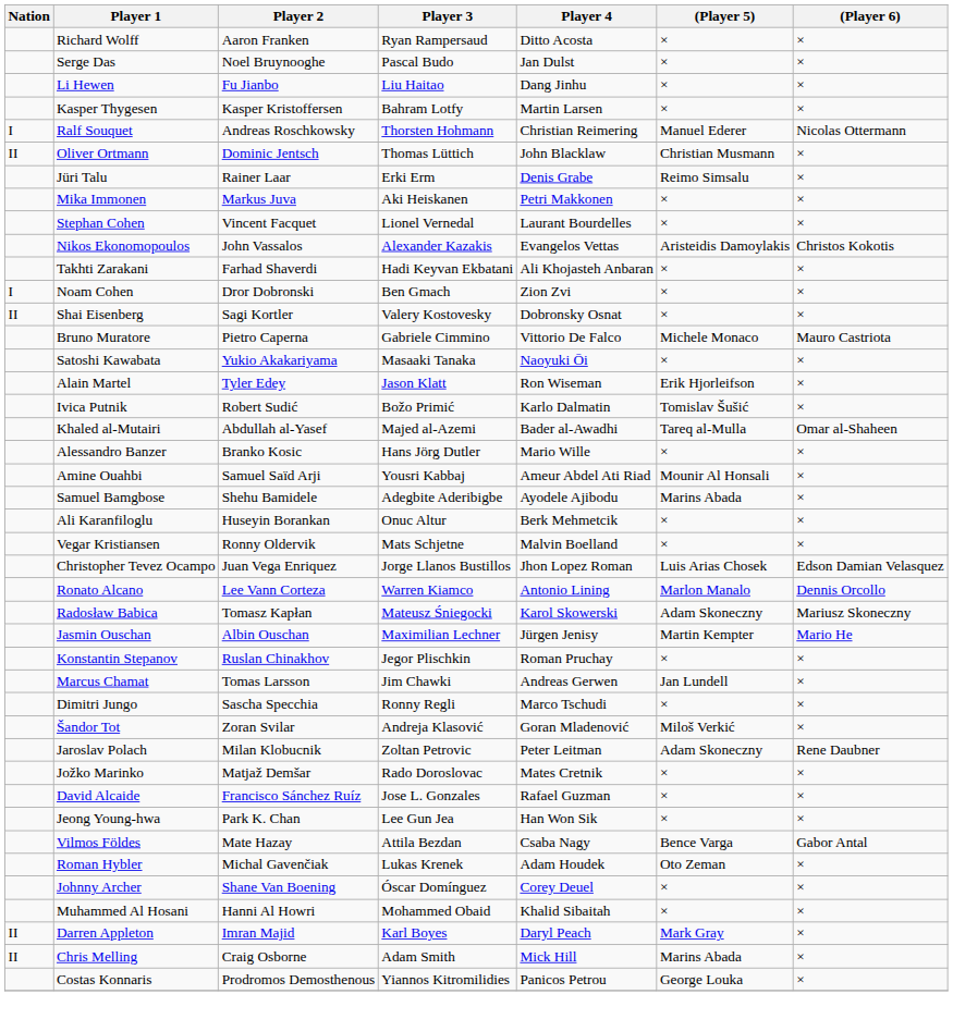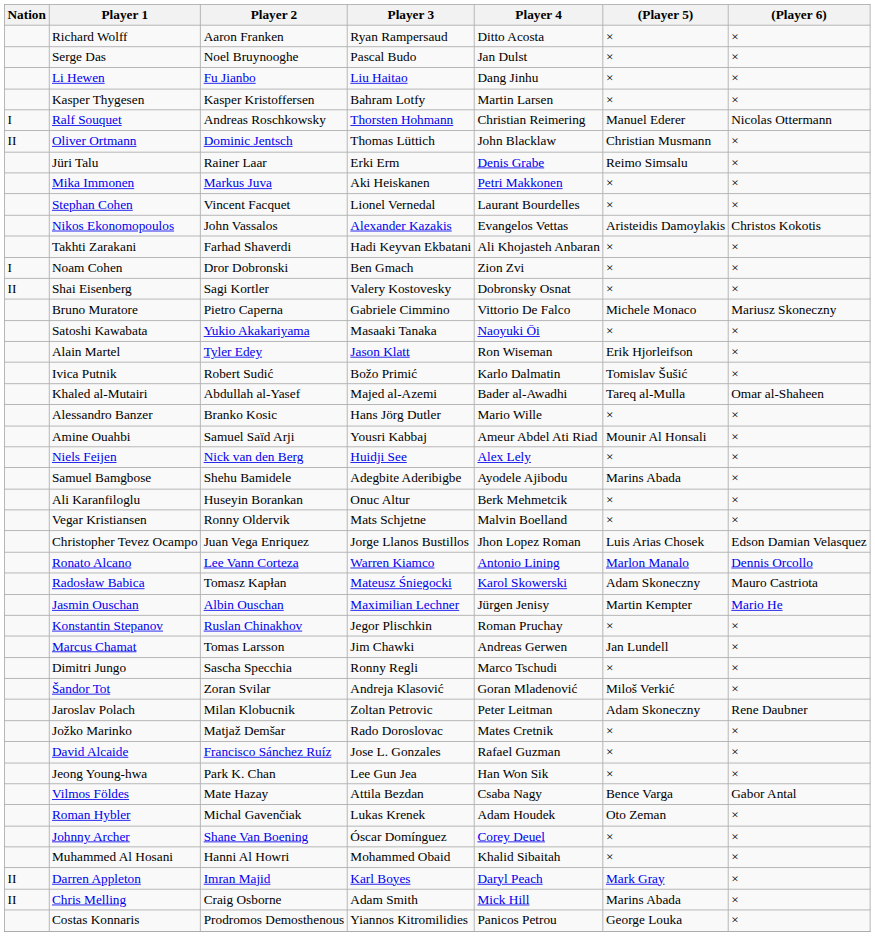 <table class="wikitable">
 <tr>
 <th>Nation</th>
 <th>Player 1</th>
 <th>Player 2</th>
 <th>Player 3</th>
 <th>Player 4</th>
 <th>(Player 5)</th>
 <th>(Player 6)</th>
 </tr>
 <tr>
 <td></td>
 <td>Richard Wolff</td>
 <td>Aaron Franken</td>
 <td>Ryan Rampersaud</td>
 <td>Ditto Acosta</td>
 <td>×</td>
 <td>×</td>
 </tr>
 <tr>
 <td></td>
 <td>Serge Das</td>
 <td>Noel Bruynooghe</td>
 <td>Pascal Budo</td>
 <td>Jan Dulst</td>
 <td>×</td>
 <td>×</td>
 </tr>
 <tr>
 <td></td>
 <td><a href='#'>Li Hewen</a></td>
 <td><a href='#'>Fu Jianbo</a></td>
 <td><a href='#'>Liu Haitao</a></td>
 <td>Dang Jinhu</td>
 <td>×</td>
 <td>×</td>
 </tr>
 <tr>
 <td></td>
 <td>Kasper Thygesen</td>
 <td>Kasper Kristoffersen</td>
 <td>Bahram Lotfy</td>
 <td>Martin Larsen</td>
 <td>×</td>
 <td>×</td>
 </tr>
 <tr>
 <td> I</td>
 <td><a href='#'>Ralf Souquet</a></td>
 <td>Andreas Roschkowsky</td>
 <td><a href='#'>Thorsten Hohmann</a></td>
 <td>Christian Reimering</td>
 <td>Manuel Ederer</td>
 <td>Nicolas Ottermann</td>
 </tr>
 <tr>
 <td> II</td>
 <td><a href='#'>Oliver Ortmann</a></td>
 <td><a href='#'>Dominic Jentsch</a></td>
 <td>Thomas Lüttich</td>
 <td>John Blacklaw</td>
 <td>Christian Musmann</td>
 <td>×</td>
 </tr>
 <tr>
 <td></td>
 <td>Jüri Talu</td>
 <td>Rainer Laar</td>
 <td>Erki Erm</td>
 <td><a href='#'>Denis Grabe</a></td>
 <td>Reimo Simsalu</td>
 <td>×</td>
 </tr>
 <tr>
 <td></td>
 <td><a href='#'>Mika Immonen</a></td>
 <td><a href='#'>Markus Juva</a></td>
 <td>Aki Heiskanen</td>
 <td><a href='#'>Petri Makkonen</a></td>
 <td>×</td>
 <td>×</td>
 </tr>
 <tr>
 <td></td>
 <td><a href='#'>Stephan Cohen</a></td>
 <td>Vincent Facquet</td>
 <td>Lionel Vernedal</td>
 <td>Laurant Bourdelles</td>
 <td>×</td>
 <td>×</td>
 </tr>
 <tr>
 <td></td>
 <td><a href='#'>Nikos Ekonomopoulos</a></td>
 <td>John Vassalos</td>
 <td><a href='#'>Alexander Kazakis</a></td>
 <td>Evangelos Vettas</td>
 <td>Aristeidis Damoylakis</td>
 <td>Christos Kokotis</td>
 </tr>
 <tr>
 <td></td>
 <td>Takhti Zarakani</td>
 <td>Farhad Shaverdi</td>
 <td>Hadi Keyvan Ekbatani</td>
 <td>Ali Khojasteh Anbaran</td>
 <td>×</td>
 <td>×</td>
 </tr>
 <tr>
 <td> I</td>
 <td>Noam Cohen</td>
 <td>Dror Dobronski</td>
 <td>Ben Gmach</td>
 <td>Zion Zvi</td>
 <td>×</td>
 <td>×</td>
 </tr>
 <tr>
 <td> II</td>
 <td>Shai Eisenberg</td>
 <td>Sagi Kortler</td>
 <td>Valery Kostovesky</td>
 <td>Dobronsky Osnat</td>
 <td>×</td>
 <td>×</td>
 </tr>
 <tr>
 <td></td>
 <td>Bruno Muratore</td>
 <td>Pietro Caperna</td>
 <td>Gabriele Cimmino</td>
 <td>Vittorio De Falco</td>
 <td>Michele Monaco</td>
-<td>Mauro Castriota</td>
+<td>Mariusz Skoneczny</td>
 </tr>
 <tr>
 <td></td>
 <td>Satoshi Kawabata</td>
 <td><a href='#'>Yukio Akakariyama</a></td>
 <td>Masaaki Tanaka</td>
 <td><a href='#'>Naoyuki Ōi</a></td>
 <td>×</td>
 <td>×</td>
 </tr>
 <tr>
 <td></td>
 <td>Alain Martel</td>
 <td><a href='#'>Tyler Edey</a></td>
 <td><a href='#'>Jason Klatt</a></td>
 <td>Ron Wiseman</td>
 <td>Erik Hjorleifson</td>
 <td>×</td>
 </tr>
 <tr>
 <td></td>
 <td>Ivica Putnik</td>
 <td>Robert Sudić</td>
 <td>Božo Primić</td>
 <td>Karlo Dalmatin</td>
 <td>Tomislav Šušić</td>
 <td>×</td>
 </tr>
 <tr>
 <td></td>
 <td>Khaled al-Mutairi</td>
 <td>Abdullah al-Yasef</td>
 <td>Majed al-Azemi</td>
 <td>Bader al-Awadhi</td>
 <td>Tareq al-Mulla</td>
 <td>Omar al-Shaheen</td>
 </tr>
 <tr>
 <td></td>
 <td>Alessandro Banzer</td>
 <td>Branko Kosic</td>
 <td>Hans Jörg Dutler</td>
 <td>Mario Wille</td>
 <td>×</td>
 <td>×</td>
 </tr>
 <tr>
 <td></td>
 <td>Amine Ouahbi</td>
 <td>Samuel Saïd Arji</td>
 <td>Yousri Kabbaj</td>
 <td>Ameur Abdel Ati Riad</td>
 <td>Mounir Al Honsali</td>
 <td>×</td>
 </tr>
 <tr>
 <td></td>
+<td><a href='#'>Niels Feijen</a></td>
+<td><a href='#'>Nick van den Berg</a></td>
+<td><a href='#'>Huidji See</a></td>
+<td><a href='#'>Alex Lely</a></td>
+<td>×</td>
+<td>×</td>
+</tr>
+<tr>
+<td></td>
 <td>Samuel Bamgbose</td>
 <td>Shehu Bamidele</td>
 <td>Adegbite Aderibigbe</td>
 <td>Ayodele Ajibodu</td>
 <td>Marins Abada</td>
 <td>×</td>
 </tr>
 <tr>
 <td></td>
 <td>Ali Karanfiloglu</td>
 <td>Huseyin Borankan</td>
 <td>Onuc Altur</td>
 <td>Berk Mehmetcik</td>
 <td>×</td>
 <td>×</td>
 </tr>
 <tr>
 <td></td>
 <td>Vegar Kristiansen</td>
 <td>Ronny Oldervik</td>
 <td>Mats Schjetne</td>
 <td>Malvin Boelland</td>
 <td>×</td>
 <td>×</td>
 </tr>
 <tr>
 <td></td>
 <td>Christopher Tevez Ocampo</td>
 <td>Juan Vega Enriquez</td>
 <td>Jorge Llanos Bustillos</td>
 <td>Jhon Lopez Roman</td>
 <td>Luis Arias Chosek</td>
 <td>Edson Damian Velasquez</td>
 </tr>
 <tr>
 <td></td>
 <td><a href='#'>Ronato Alcano</a></td>
 <td><a href='#'>Lee Vann Corteza</a></td>
 <td><a href='#'>Warren Kiamco</a></td>
 <td><a href='#'>Antonio Lining</a></td>
 <td><a href='#'>Marlon Manalo</a></td>
 <td><a href='#'>Dennis Orcollo</a></td>
 </tr>
 <tr>
 <td></td>
 <td><a href='#'>Radosław Babica</a></td>
 <td>Tomasz Kapłan</td>
 <td><a href='#'>Mateusz Śniegocki</a></td>
 <td><a href='#'>Karol Skowerski</a></td>
 <td>Adam Skoneczny</td>
-<td>Mariusz Skoneczny</td>
+<td>Mauro Castriota</td>
 </tr>
 <tr>
 <td></td>
 <td><a href='#'>Jasmin Ouschan</a></td>
 <td><a href='#'>Albin Ouschan</a></td>
 <td><a href='#'>Maximilian Lechner</a></td>
 <td>Jürgen Jenisy</td>
 <td>Martin Kempter</td>
 <td><a href='#'>Mario He</a></td>
 </tr>
 <tr>
 <td></td>
 <td><a href='#'>Konstantin Stepanov</a></td>
 <td><a href='#'>Ruslan Chinakhov</a></td>
 <td>Jegor Plischkin</td>
 <td>Roman Pruchay</td>
 <td>×</td>
 <td>×</td>
 </tr>
 <tr>
 <td></td>
 <td><a href='#'>Marcus Chamat</a></td>
 <td>Tomas Larsson</td>
 <td>Jim Chawki</td>
 <td>Andreas Gerwen</td>
 <td>Jan Lundell</td>
 <td>×</td>
 </tr>
 <tr>
 <td></td>
 <td>Dimitri Jungo</td>
 <td>Sascha Specchia</td>
 <td>Ronny Regli</td>
 <td>Marco Tschudi</td>
 <td>×</td>
 <td>×</td>
 </tr>
 <tr>
 <td></td>
 <td><a href='#'>Šandor Tot</a></td>
 <td>Zoran Svilar</td>
 <td>Andreja Klasović</td>
 <td>Goran Mladenović</td>
 <td>Miloš Verkić</td>
 <td>×</td>
 </tr>
 <tr>
 <td></td>
 <td>Jaroslav Polach</td>
 <td>Milan Klobucnik</td>
 <td>Zoltan Petrovic</td>
 <td>Peter Leitman</td>
 <td>Adam Skoneczny</td>
 <td>Rene Daubner</td>
 </tr>
 <tr>
 <td></td>
 <td>Jožko Marinko</td>
 <td>Matjaž Demšar</td>
 <td>Rado Doroslovac</td>
 <td>Mates Cretnik</td>
 <td>×</td>
 <td>×</td>
 </tr>
 <tr>
 <td></td>
 <td><a href='#'>David Alcaide</a></td>
 <td><a href='#'>Francisco Sánchez Ruíz</a></td>
 <td>Jose L. Gonzales</td>
 <td>Rafael Guzman</td>
 <td>×</td>
 <td>×</td>
 </tr>
 <tr>
 <td></td>
 <td>Jeong Young-hwa</td>
 <td>Park K. Chan</td>
 <td>Lee Gun Jea</td>
 <td>Han Won Sik</td>
 <td>×</td>
 <td>×</td>
 </tr>
 <tr>
 <td></td>
 <td><a href='#'>Vilmos Földes</a></td>
 <td>Mate Hazay</td>
 <td>Attila Bezdan</td>
 <td>Csaba Nagy</td>
 <td>Bence Varga</td>
 <td>Gabor Antal</td>
 </tr>
 <tr>
 <td></td>
 <td><a href='#'>Roman Hybler</a></td>
 <td>Michal Gavenčiak</td>
 <td>Lukas Krenek</td>
 <td>Adam Houdek</td>
 <td>Oto Zeman</td>
 <td>×</td>
 </tr>
 <tr>
 <td></td>
 <td><a href='#'>Johnny Archer</a></td>
 <td><a href='#'>Shane Van Boening</a></td>
 <td>Óscar Domínguez</td>
 <td><a href='#'>Corey Deuel</a></td>
 <td>×</td>
 <td>×</td>
 </tr>
 <tr>
 <td></td>
 <td>Muhammed Al Hosani</td>
 <td>Hanni Al Howri</td>
 <td>Mohammed Obaid</td>
 <td>Khalid Sibaitah</td>
 <td>×</td>
 <td>×</td>
 </tr>
 <tr>
 <td> II</td>
 <td><a href='#'>Darren Appleton</a></td>
 <td><a href='#'>Imran Majid</a></td>
 <td><a href='#'>Karl Boyes</a></td>
 <td><a href='#'>Daryl Peach</a></td>
 <td><a href='#'>Mark Gray</a></td>
 <td>×</td>
 </tr>
 <tr>
 <td> II</td>
 <td><a href='#'>Chris Melling</a></td>
 <td>Craig Osborne</td>
 <td>Adam Smith</td>
 <td><a href='#'>Mick Hill</a></td>
 <td>Marins Abada</td>
 <td>×</td>
 </tr>
 <tr>
 <td></td>
 <td>Costas Konnaris</td>
 <td>Prodromos Demosthenous</td>
 <td>Yiannos Kitromilidies</td>
 <td>Panicos Petrou</td>
 <td>George Louka</td>
 <td>×</td>
 </tr>
 <tr>
 </tr>
 </table>
